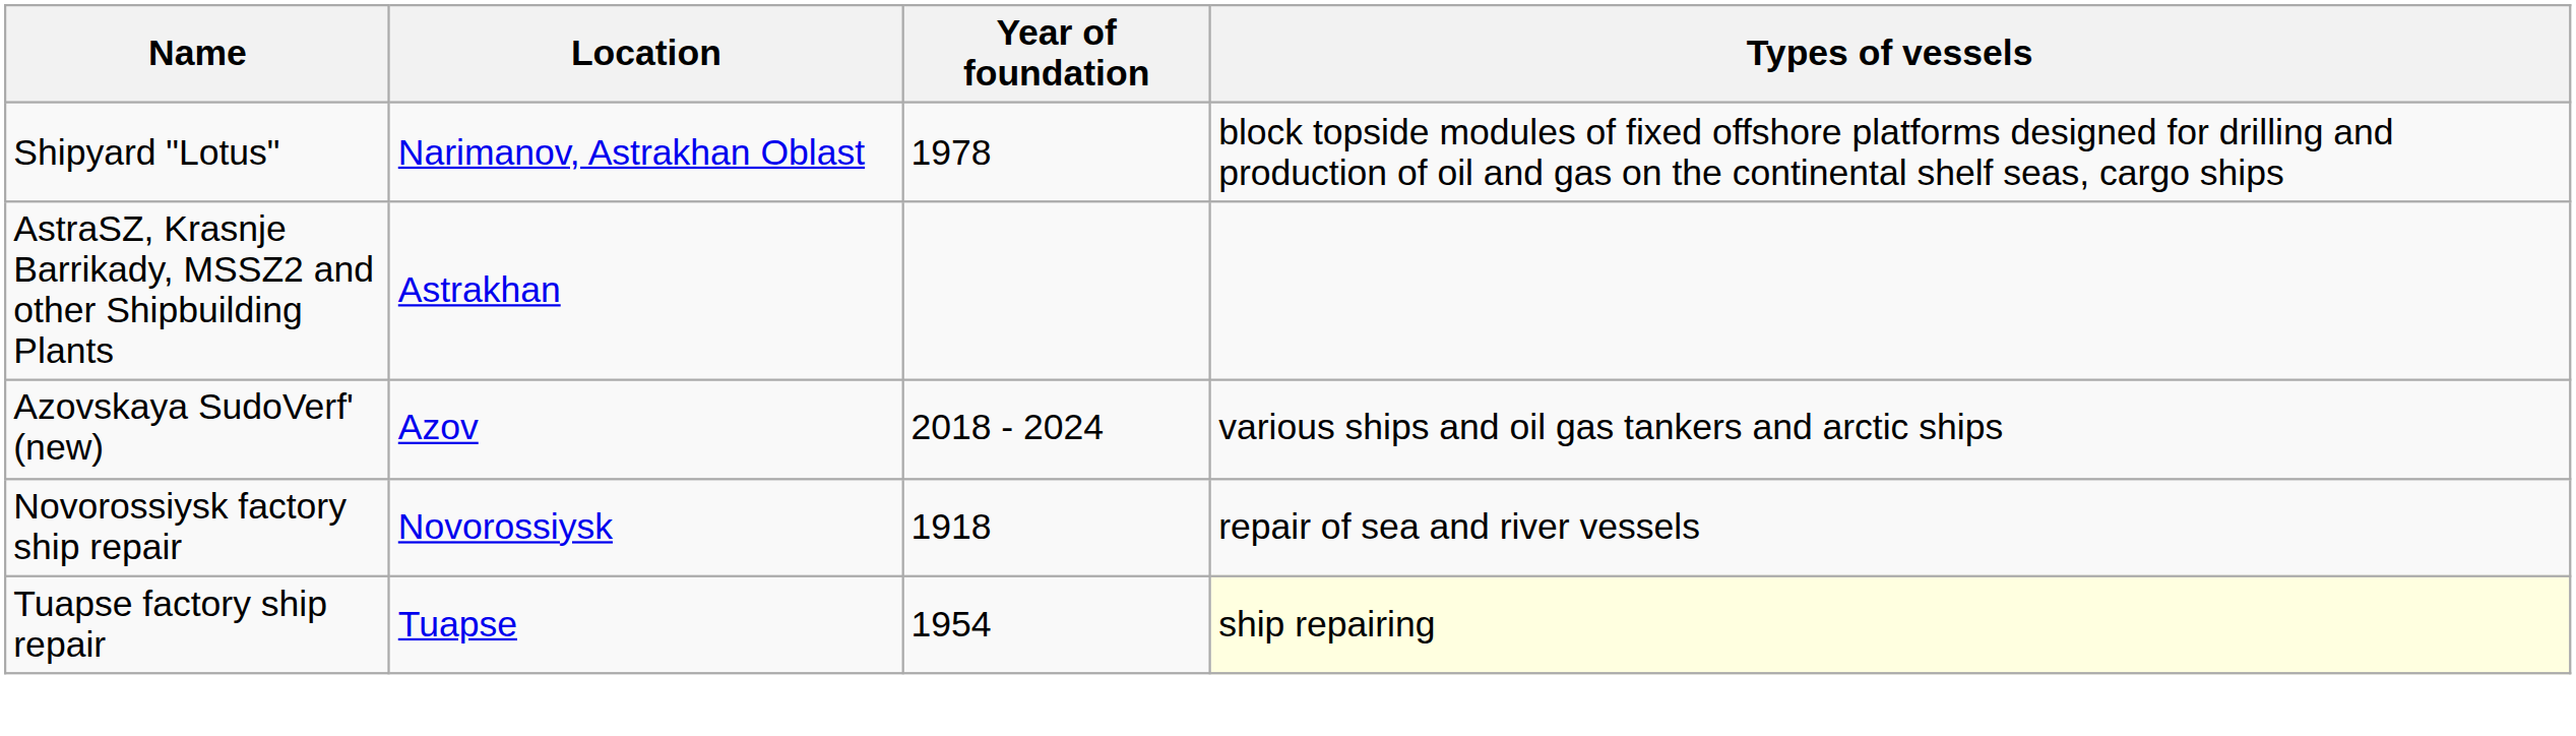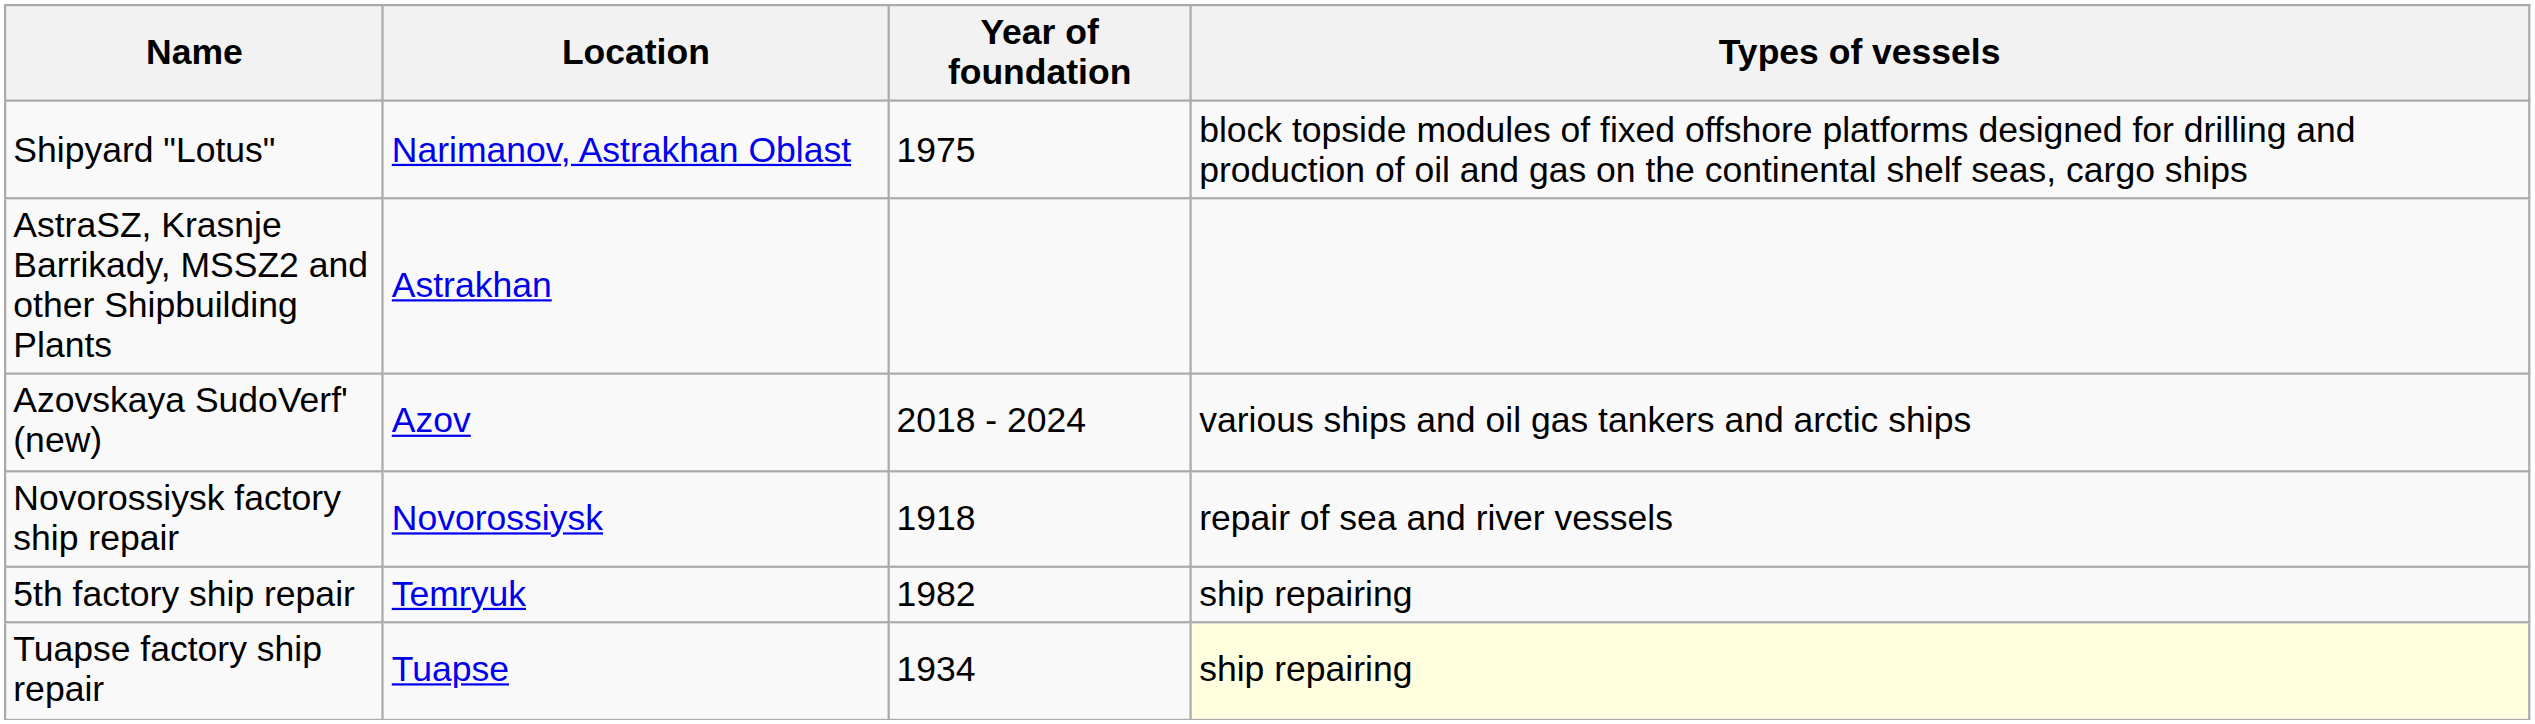 <table class="wikitable" style="width:90%;">
 <tr>
 <th style="width:15%;">Name</th>
 <th style="width:20%;">Location</th>
 <th style="width:12%;">Year of foundation</th>
 <th>Types of vessels</th>
 </tr>
 <tr>
 <td>Shipyard "Lotus"</td>
 <td><a href='#'>Narimanov, Astrakhan Oblast</a></td>
-<td>1978</td>
+<td>1975</td>
 <td>block topside modules of fixed offshore platforms designed for drilling and production of oil and gas on the continental shelf seas, cargo ships</td>
 </tr>
 <tr>
 <td>AstraSZ, Krasnje Barrikady, MSSZ2 and other Shipbuilding Plants</td>
 <td><a href='#'>Astrakhan</a></td>
 <td></td>
 <td></td>
 </tr>
 <tr>
 <td>Azovskaya SudoVerf' (new)</td>
 <td><a href='#'>Azov</a></td>
 <td>2018 - 2024</td>
 <td>various ships and oil gas tankers and arctic ships</td>
 </tr>
 <tr>
 <td>Novorossiysk factory ship repair</td>
 <td><a href='#'>Novorossiysk</a></td>
 <td>1918</td>
 <td>repair of sea and river vessels</td>
 </tr>
 <tr>
+<td>5th factory ship repair</td>
+<td><a href='#'>Temryuk</a></td>
+<td>1982</td>
+<td>ship repairing</td>
+</tr>
+<tr>
 <td>Tuapse factory ship repair</td>
 <td><a href='#'>Tuapse</a></td>
-<td>1954</td>
+<td>1934</td>
 <td style="background: lightyellow;">ship repairing</td>
 </tr>
 </table>
